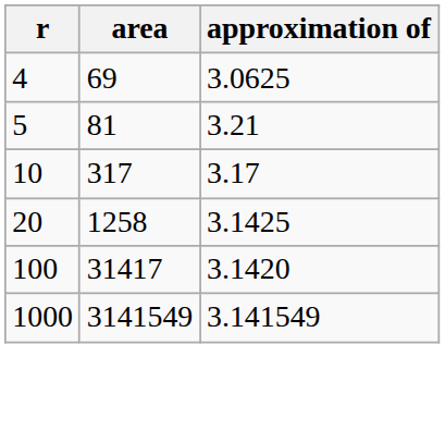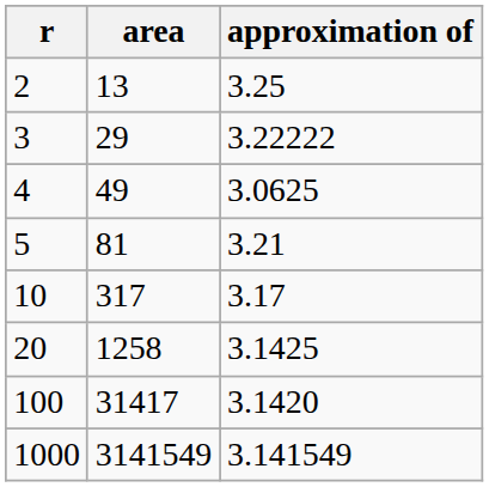 <table class="wikitable col1right col2right">
 <tr>
 <th>r</th>
 <th>area</th>
 <th>approximation of </th>
 </tr>
 <tr>
+<td>2</td>
+<td>13</td>
+<td>3.25</td>
+</tr>
+<tr>
+<td>3</td>
+<td>29</td>
+<td>3.22222</td>
+</tr>
+<tr>
 <td>4</td>
-<td>69</td>
+<td>49</td>
 <td>3.0625</td>
 </tr>
 <tr>
 <td>5</td>
 <td>81</td>
 <td>3.21</td>
 </tr>
 <tr>
 <td>10</td>
 <td>317</td>
 <td>3.17</td>
 </tr>
 <tr>
 <td>20</td>
 <td>1258</td>
 <td>3.1425</td>
 </tr>
 <tr>
 <td>100</td>
 <td>31417</td>
 <td>3.1420</td>
 </tr>
 <tr>
 <td>1000</td>
 <td>3141549</td>
 <td>3.141549</td>
 </tr>
 </table>
